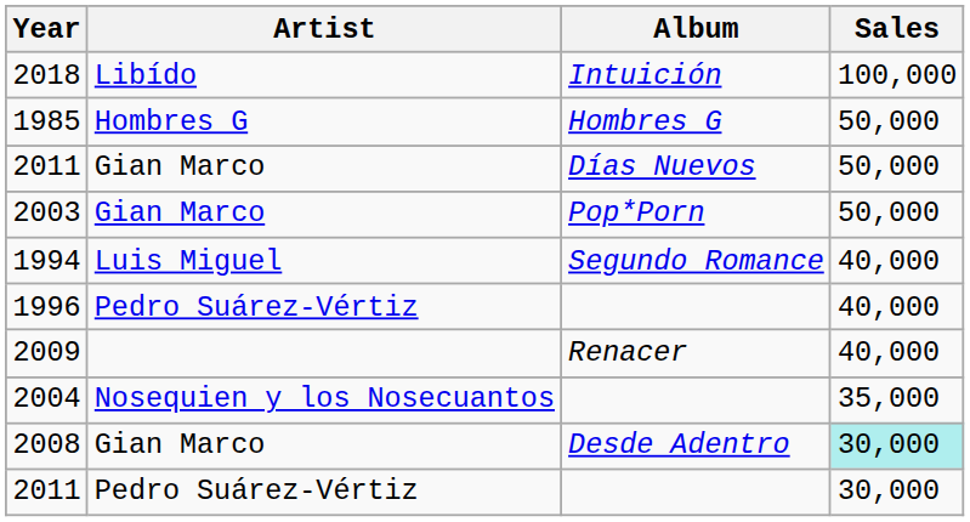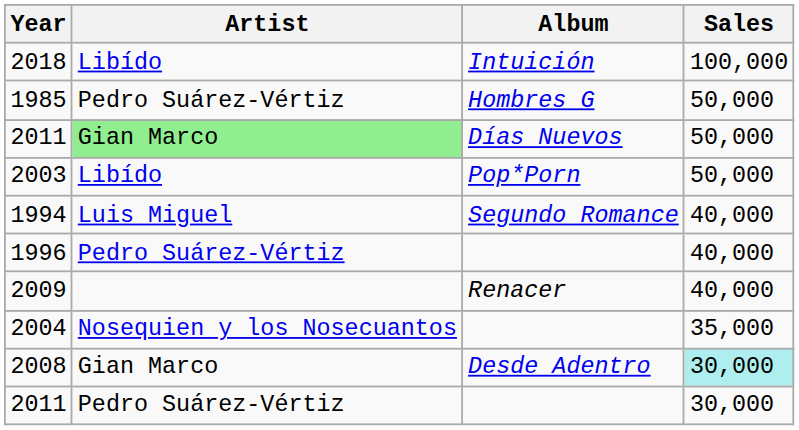 <table class="wikitable">
 <tr>
 <th>Year</th>
 <th>Artist</th>
 <th>Album</th>
 <th>Sales</th>
 </tr>
 <tr>
 <td>2018</td>
 <td><a href='#'>Libído</a></td>
 <td><em><a href='#'>Intuición</a></em></td>
 <td>100,000</td>
 </tr>
 <tr>
 <td>1985</td>
-<td><a href='#'>Hombres G</a></td>
+<td>Pedro Suárez-Vértiz</td>
 <td><em><a href='#'>Hombres G</a></em></td>
 <td>50,000</td>
 </tr>
 <tr>
 <td>2011</td>
-<td>Gian Marco</td>
+<td style="background: lightgreen;">Gian Marco</td>
 <td><em><a href='#'>Días Nuevos</a></em></td>
 <td>50,000</td>
 </tr>
 <tr>
 <td>2003</td>
-<td><a href='#'>Gian Marco</a></td>
+<td><a href='#'>Libído</a></td>
 <td><em><a href='#'>Pop*Porn</a></em></td>
 <td>50,000</td>
 </tr>
 <tr>
 <td>1994</td>
 <td><a href='#'>Luis Miguel</a></td>
 <td><em><a href='#'>Segundo Romance</a></em></td>
 <td>40,000</td>
 </tr>
 <tr>
 <td>1996</td>
 <td><a href='#'>Pedro Suárez-Vértiz</a></td>
 <td><em></em></td>
 <td>40,000</td>
 </tr>
 <tr>
 <td>2009</td>
 <td></td>
 <td><em>Renacer</em></td>
 <td>40,000</td>
 </tr>
 <tr>
 <td>2004</td>
 <td><a href='#'>Nosequien y los Nosecuantos</a></td>
 <td><em></em></td>
 <td>35,000</td>
 </tr>
 <tr>
 <td>2008</td>
 <td>Gian Marco</td>
 <td><em><a href='#'>Desde Adentro</a></em></td>
 <td style="background: paleturquoise;">30,000</td>
 </tr>
 <tr>
 <td>2011</td>
 <td>Pedro Suárez-Vértiz</td>
 <td><em></em></td>
 <td>30,000</td>
 </tr>
 </table>
